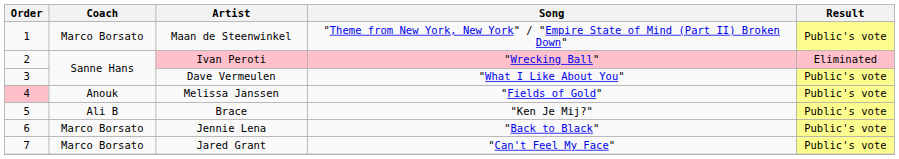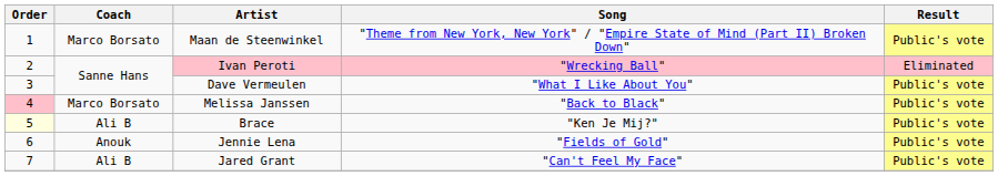 <table class="wikitable" style="text-align:center; width:87%;">
 <tr>
 <th style="width:05%;">Order</th>
 <th style="width:12%;">Coach</th>
 <th style="width:17%;">Artist</th>
 <th style="width:55%;">Song</th>
 <th style="width:11%;">Result</th>
 </tr>
 <tr>
 <td>1</td>
 <td>Marco Borsato</td>
 <td>Maan de Steenwinkel</td>
 <td>"<a href='#'>Theme from New York, New York</a>" / "<a href='#'>Empire State of Mind (Part II) Broken Down</a>"</td>
 <td style="background:#fdfc8f;">Public's vote</td>
 </tr>
 <tr>
 <td>2</td>
 <td rowspan="2">Sanne Hans</td>
 <td style="background:pink;">Ivan Peroti</td>
 <td style="background:pink;">"<a href='#'>Wrecking Ball</a>"</td>
 <td style="background:pink;">Eliminated</td>
 </tr>
 <tr>
 <td>3</td>
 <td>Dave Vermeulen</td>
 <td>"<a href='#'>What I Like About You</a>"</td>
 <td style="background:#fdfc8f;">Public's vote</td>
 </tr>
 <tr>
 <td style="background: pink;">4</td>
-<td>Anouk</td>
+<td>Marco Borsato</td>
 <td>Melissa Janssen</td>
-<td>"<a href='#'>Fields of Gold</a>"</td>
+<td>"<a href='#'>Back to Black</a>"</td>
 <td style="background:#fdfc8f;">Public's vote</td>
 </tr>
 <tr>
-<td>5</td>
+<td style="background: lightyellow;">5</td>
 <td>Ali B</td>
 <td>Brace</td>
 <td>"Ken Je Mij?"</td>
 <td style="background:#fdfc8f;">Public's vote</td>
 </tr>
 <tr>
 <td>6</td>
-<td>Marco Borsato</td>
+<td>Anouk</td>
 <td>Jennie Lena</td>
-<td>"<a href='#'>Back to Black</a>"</td>
+<td>"<a href='#'>Fields of Gold</a>"</td>
 <td style="background:#fdfc8f;">Public's vote</td>
 </tr>
 <tr>
 <td>7</td>
-<td>Marco Borsato</td>
+<td>Ali B</td>
 <td>Jared Grant</td>
 <td>"<a href='#'>Can't Feel My Face</a>"</td>
 <td style="background:#fdfc8f;">Public's vote</td>
 </tr>
 <tr>
 </tr>
 </table>
